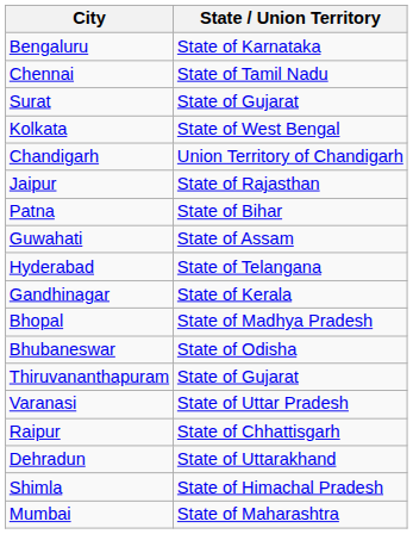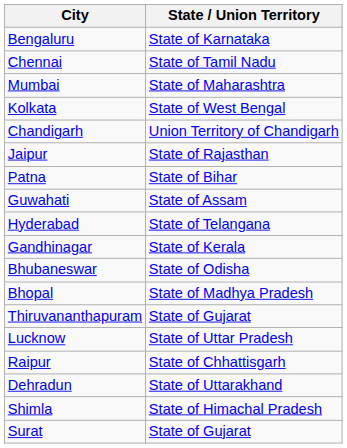 <table class="wikitable">
 <tr>
 <th>City</th>
 <th>State / Union Territory</th>
 </tr>
 <tr>
 <td><a href='#'>Bengaluru</a></td>
 <td><a href='#'>State of Karnataka</a></td>
 </tr>
 <tr>
 <td><a href='#'>Chennai</a></td>
 <td><a href='#'>State of Tamil Nadu</a></td>
 </tr>
 <tr>
-<td><a href='#'>Surat</a></td>
-<td><a href='#'>State of Gujarat</a></td>
+<td><a href='#'>Mumbai</a></td>
+<td><a href='#'>State of Maharashtra</a></td>
 </tr>
 <tr>
 <td><a href='#'>Kolkata</a></td>
 <td><a href='#'>State of West Bengal</a></td>
 </tr>
 <tr>
 <td><a href='#'>Chandigarh</a></td>
 <td><a href='#'>Union Territory of Chandigarh</a></td>
 </tr>
 <tr>
 <td><a href='#'>Jaipur</a></td>
 <td><a href='#'>State of Rajasthan</a></td>
 </tr>
 <tr>
 <td><a href='#'>Patna</a></td>
 <td><a href='#'>State of Bihar</a></td>
 </tr>
 <tr>
 <td><a href='#'>Guwahati</a></td>
 <td><a href='#'>State of Assam</a></td>
 </tr>
 <tr>
 <td><a href='#'>Hyderabad</a></td>
 <td><a href='#'>State of Telangana</a></td>
 </tr>
 <tr>
 <td><a href='#'>Gandhinagar</a></td>
 <td><a href='#'>State of Kerala</a></td>
 </tr>
 <tr>
+<td><a href='#'>Bhubaneswar</a></td>
+<td><a href='#'>State of Odisha</a></td>
+</tr>
+<tr>
 <td><a href='#'>Bhopal</a></td>
 <td><a href='#'>State of Madhya Pradesh</a></td>
-</tr>
-<tr>
-<td><a href='#'>Bhubaneswar</a></td>
-<td><a href='#'>State of Odisha</a></td>
 </tr>
 <tr>
 <td><a href='#'>Thiruvananthapuram</a></td>
 <td><a href='#'>State of Gujarat</a></td>
 </tr>
 <tr>
-<td><a href='#'>Varanasi</a></td>
+<td><a href='#'>Lucknow</a></td>
 <td><a href='#'>State of Uttar Pradesh</a></td>
 </tr>
 <tr>
 <td><a href='#'>Raipur</a></td>
 <td><a href='#'>State of Chhattisgarh</a></td>
 </tr>
 <tr>
 <td><a href='#'>Dehradun</a></td>
 <td><a href='#'>State of Uttarakhand</a></td>
 </tr>
 <tr>
 <td><a href='#'>Shimla</a></td>
 <td><a href='#'>State of Himachal Pradesh</a></td>
 </tr>
 <tr>
-<td><a href='#'>Mumbai</a></td>
-<td><a href='#'>State of Maharashtra</a></td>
+<td><a href='#'>Surat</a></td>
+<td><a href='#'>State of Gujarat</a></td>
 </tr>
 </table>
